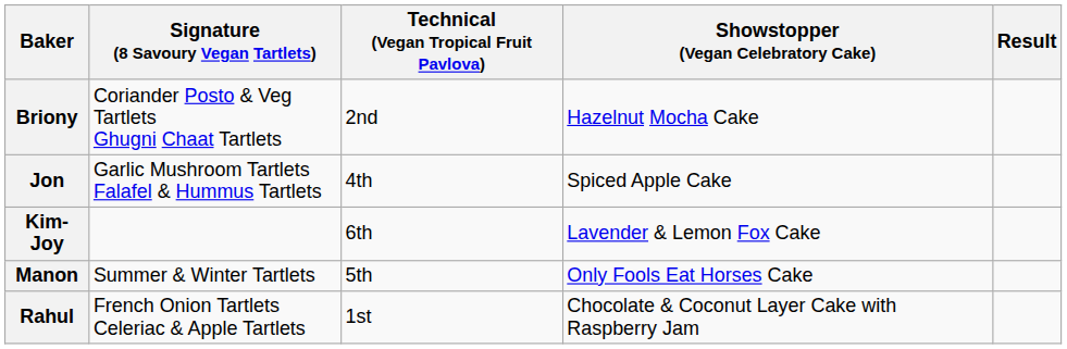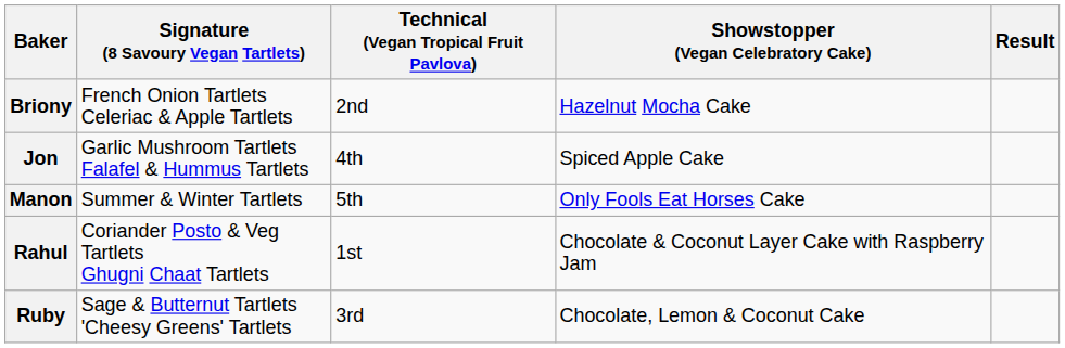 <table class="wikitable sortable col3center sticky-header">
 <tr>
 <th scope="col">Baker</th>
 <th scope="col" class="unsortable">Signature<br><small>(8 Savoury <a href='#'>Vegan</a> <a href='#'>Tartlets</a>)</small></th>
 <th scope="col">Technical<br><small>(Vegan Tropical Fruit <a href='#'>Pavlova</a>)</small></th>
 <th scope="col" class="unsortable">Showstopper<br><small>(Vegan Celebratory Cake)</small></th>
 <th scope="col">Result</th>
 </tr>
 <tr>
 <th scope="row">Briony</th>
-<td>Coriander <a href='#'>Posto</a> & Veg Tartlets<br><a href='#'>Ghugni</a> <a href='#'>Chaat</a> Tartlets</td>
+<td>French Onion Tartlets<br>Celeriac & Apple Tartlets</td>
 <td>2nd</td>
 <td><a href='#'>Hazelnut</a> <a href='#'>Mocha</a> Cake</td>
 <td></td>
 </tr>
 <tr>
 <th scope="row">Jon</th>
 <td>Garlic Mushroom Tartlets<br><a href='#'>Falafel</a> & <a href='#'>Hummus</a> Tartlets</td>
 <td>4th</td>
 <td>Spiced Apple Cake</td>
 <td></td>
 </tr>
 <tr>
-<th scope="row">Kim-Joy</th>
-<td></td>
-<td>6th</td>
-<td><a href='#'>Lavender</a> & Lemon <a href='#'>Fox</a> Cake</td>
-<td></td>
-</tr>
-<tr>
 <th scope="row">Manon</th>
 <td>Summer & Winter Tartlets</td>
 <td>5th</td>
 <td><a href='#'>Only Fools Eat Horses</a> Cake</td>
 <td></td>
 </tr>
 <tr>
 <th scope="row">Rahul</th>
-<td>French Onion Tartlets<br>Celeriac & Apple Tartlets</td>
+<td>Coriander <a href='#'>Posto</a> & Veg Tartlets<br><a href='#'>Ghugni</a> <a href='#'>Chaat</a> Tartlets</td>
 <td>1st</td>
 <td>Chocolate & Coconut Layer Cake with Raspberry Jam</td>
 <td></td>
 </tr>
+<tr>
+<th scope="row">Ruby</th>
+<td>Sage & <a href='#'>Butternut</a> Tartlets<br>'Cheesy Greens' Tartlets</td>
+<td>3rd</td>
+<td>Chocolate, Lemon & Coconut Cake</td>
+<td></td>
+</tr>
 </table>
